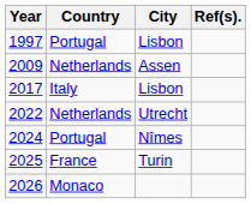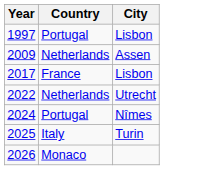 <table class="wikitable plainrowheaders">
 <tr>
 <th scope="col">Year</th>
 <th scope="col">Country</th>
 <th scope="col">City</th>
-<th scope="col">Ref(s).</th>
 </tr>
 <tr>
 <td><a href='#'>1997</a></td>
 <td> <a href='#'>Portugal</a></td>
 <td><a href='#'>Lisbon</a></td>
-<td></td>
 </tr>
 <tr>
 <td><a href='#'>2009</a></td>
 <td> <a href='#'>Netherlands</a></td>
 <td><a href='#'>Assen</a></td>
-<td></td>
 </tr>
 <tr>
 <td><a href='#'>2017</a></td>
-<td> <a href='#'>Italy</a></td>
+<td> <a href='#'>France</a></td>
 <td><a href='#'>Lisbon</a></td>
-<td></td>
 </tr>
 <tr>
 <td><a href='#'>2022</a></td>
 <td> <a href='#'>Netherlands</a></td>
 <td><a href='#'>Utrecht</a></td>
-<td></td>
 </tr>
 <tr>
 <td><a href='#'>2024</a></td>
 <td> <a href='#'>Portugal</a></td>
 <td><a href='#'>Nîmes</a></td>
-<td></td>
 </tr>
 <tr>
 <td><a href='#'>2025</a></td>
-<td> <a href='#'>France</a></td>
+<td> <a href='#'>Italy</a></td>
 <td><a href='#'>Turin</a></td>
-<td></td>
 </tr>
 <tr>
 <td><a href='#'>2026</a></td>
 <td> <a href='#'>Monaco</a></td>
 <td></td>
-<td></td>
 </tr>
 </table>
